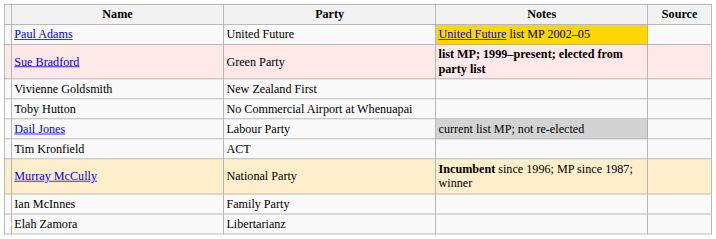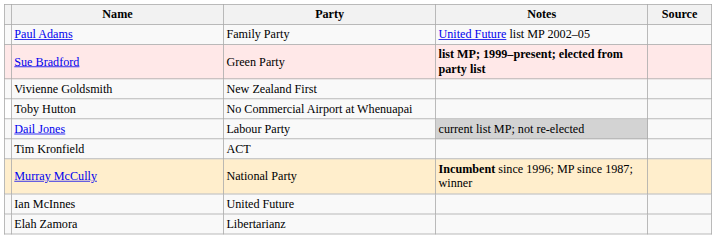 <table class="wikitable" width="70%" style="font-size:95%;">
 <tr>
 <th width=1%></th>
 <th width=30%>Name</th>
 <th width=30%>Party</th>
 <th width=30%>Notes</th>
 <th width=9%>Source</th>
 </tr>
 <tr -->
 <td bgcolor=></td>
 <td><a href='#'>Paul Adams</a></td>
-<td>United Future</td>
-<td style="background: gold;"><a href='#'>United Future</a> list MP 2002–05</td>
+<td>Family Party</td>
+<td><a href='#'>United Future</a> list MP 2002–05</td>
 <td></td>
 </tr>
 <tr ---- bgcolor=#FFE8E8>
 <td bgcolor=></td>
 <td><a href='#'>Sue Bradford</a></td>
 <td>Green Party</td>
 <td><strong>list MP; 1999–present; elected from party list</strong></td>
 <td></td>
 </tr>
 <tr -->
 <td bgcolor=></td>
 <td>Vivienne Goldsmith</td>
 <td>New Zealand First</td>
 <td></td>
 <td></td>
 </tr>
 <tr -->
 <td bgcolor=white></td>
 <td>Toby Hutton</td>
 <td>No Commercial Airport at Whenuapai</td>
 <td></td>
 <td></td>
 </tr>
 <tr -->
 <td bgcolor=></td>
 <td><a href='#'>Dail Jones</a></td>
 <td>Labour Party</td>
 <td style="background: lightgrey;">current list MP; not re-elected</td>
 <td></td>
 </tr>
 <tr -->
 <td bgcolor=></td>
 <td>Tim Kronfield</td>
 <td>ACT</td>
 <td></td>
 <td></td>
 </tr>
 <tr ---- bgcolor=#FFEECC>
 <td bgcolor=></td>
 <td><a href='#'>Murray McCully</a></td>
 <td>National Party</td>
 <td><strong>Incumbent</strong> since 1996; MP since 1987; winner</td>
 <td></td>
 </tr>
 <tr -->
 <td bgcolor=></td>
 <td>Ian McInnes</td>
-<td>Family Party</td>
+<td>United Future</td>
 <td></td>
 <td></td>
 </tr>
 <tr -->
 <td bgcolor=></td>
 <td>Elah Zamora</td>
 <td>Libertarianz</td>
 <td></td>
 <td></td>
 </tr>
 </table>
